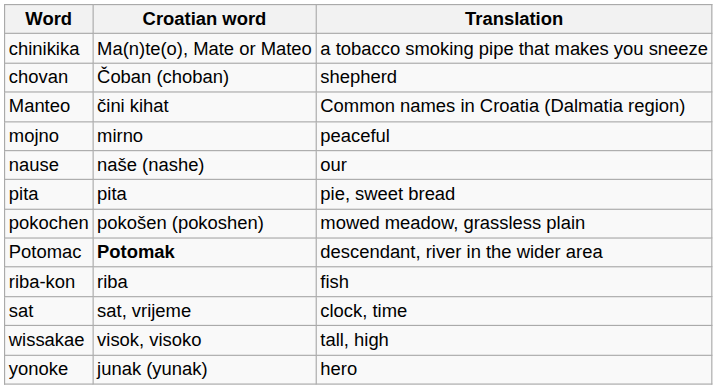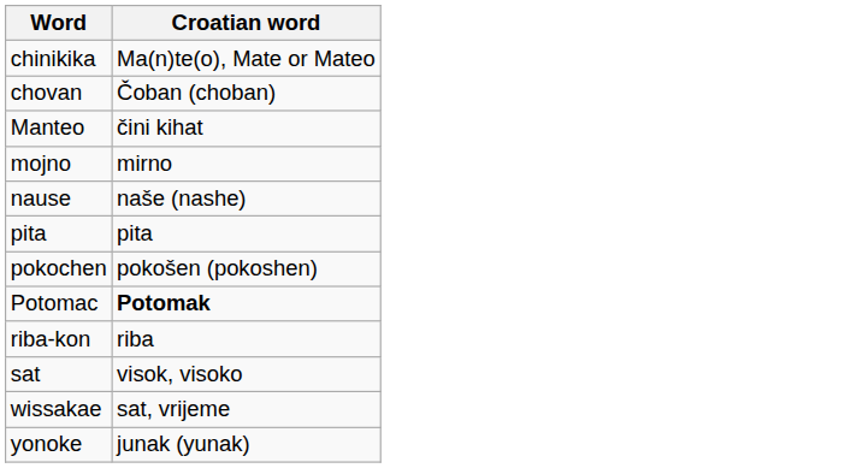 <table class="wikitable">
 <tr>
 <th>Word</th>
 <th>Croatian word</th>
-<th>Translation</th>
 </tr>
 <tr>
 <td>chinikika</td>
 <td>Ma(n)te(o), Mate or Mateo</td>
-<td>a tobacco smoking pipe that makes you sneeze</td>
 </tr>
 <tr>
 <td>chovan</td>
 <td>Čoban (choban)</td>
-<td>shepherd</td>
 </tr>
 <tr>
 <td>Manteo</td>
 <td>čini kihat</td>
-<td>Common names in Croatia (Dalmatia region)</td>
 </tr>
 <tr>
 <td>mojno</td>
 <td>mirno</td>
-<td>peaceful</td>
 </tr>
 <tr>
 <td>nause</td>
 <td>naše (nashe)</td>
-<td>our</td>
 </tr>
 <tr>
 <td>pita</td>
 <td>pita</td>
-<td>pie, sweet bread</td>
 </tr>
 <tr>
 <td>pokochen</td>
 <td>pokošen (pokoshen)</td>
-<td>mowed meadow, grassless plain</td>
 </tr>
 <tr>
 <td>Potomac</td>
 <td><strong>Potomak</strong></td>
-<td>descendant, river in the wider area</td>
 </tr>
 <tr>
 <td>riba-kon</td>
 <td>riba</td>
-<td>fish</td>
 </tr>
 <tr>
 <td>sat</td>
-<td>sat, vrijeme</td>
-<td>clock, time</td>
+<td>visok, visoko</td>
 </tr>
 <tr>
 <td>wissakae</td>
-<td>visok, visoko</td>
-<td>tall, high</td>
+<td>sat, vrijeme</td>
 </tr>
 <tr>
 <td>yonoke</td>
 <td>junak (yunak)</td>
-<td>hero</td>
 </tr>
 </table>
